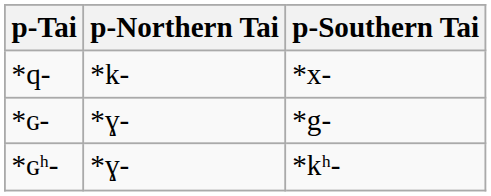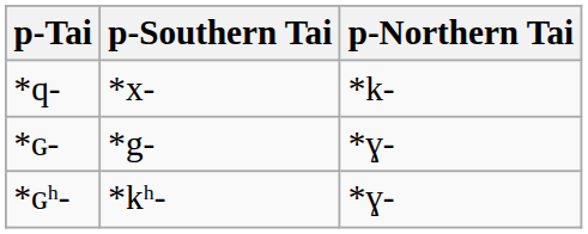 <table class="wikitable">
 <tr>
 <th>p-Tai</th>
+<th>p-Southern Tai</th>
 <th>p-Northern Tai</th>
-<th>p-Southern Tai</th>
 </tr>
 <tr>
 <td>*q-</td>
+<td>*x-</td>
 <td>*k-</td>
-<td>*x-</td>
 </tr>
 <tr>
 <td>*ɢ-</td>
+<td>*g-</td>
 <td>*ɣ-</td>
-<td>*g-</td>
 </tr>
 <tr>
 <td>*ɢʰ-</td>
+<td>*kʰ-</td>
 <td>*ɣ-</td>
-<td>*kʰ-</td>
 </tr>
 </table>
